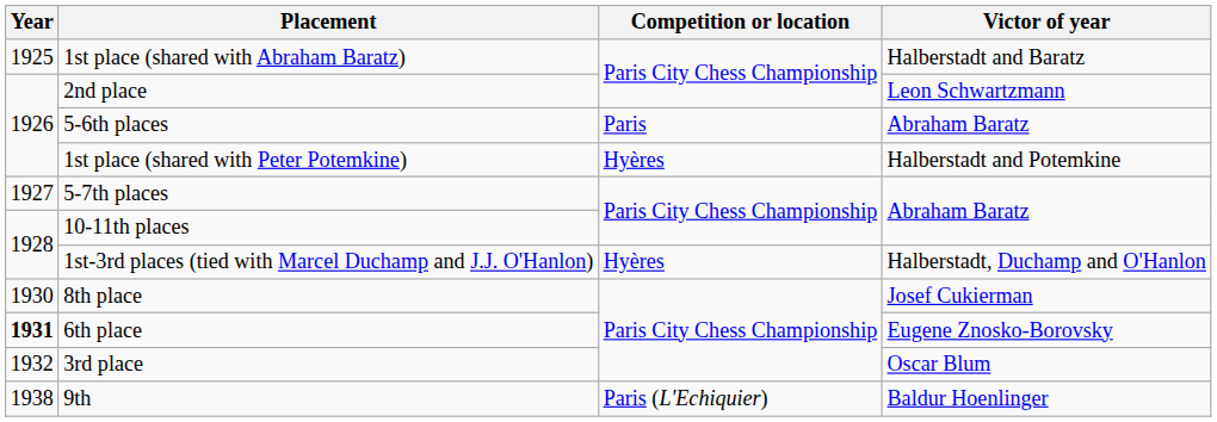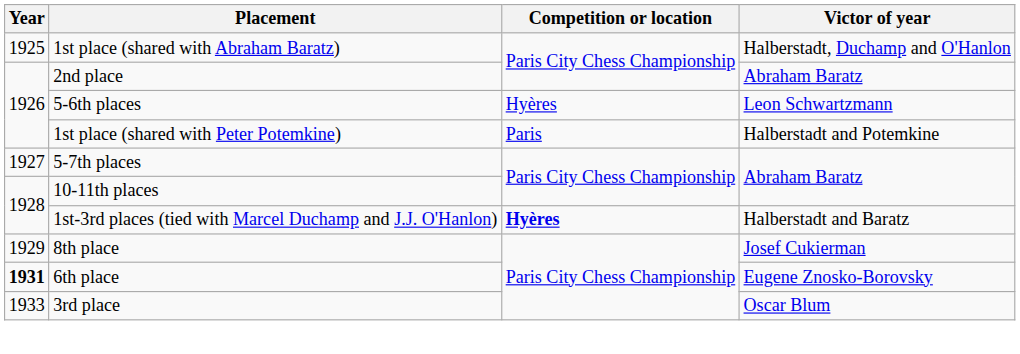 <table class="wikitable">
 <tr>
 <th>Year</th>
 <th>Placement</th>
 <th>Competition or location</th>
 <th>Victor of year</th>
 </tr>
 <tr>
 <td>1925</td>
 <td>1st place (shared with <a href='#'>Abraham Baratz</a>)</td>
 <td rowspan="2"><a href='#'>Paris City Chess Championship</a></td>
-<td>Halberstadt and Baratz</td>
+<td>Halberstadt, <a href='#'>Duchamp</a> and <a href='#'>O'Hanlon</a></td>
 </tr>
 <tr>
 <td rowspan="3">1926</td>
 <td>2nd place</td>
+<td><a href='#'>Abraham Baratz</a></td>
+</tr>
+<tr>
+<td>5-6th places</td>
+<td><a href='#'>Hyères</a></td>
 <td><a href='#'>Leon Schwartzmann</a></td>
 </tr>
 <tr>
-<td>5-6th places</td>
+<td>1st place (shared with <a href='#'>Peter Potemkine</a>)</td>
 <td><a href='#'>Paris</a></td>
-<td><a href='#'>Abraham Baratz</a></td>
-</tr>
-<tr>
-<td>1st place (shared with <a href='#'>Peter Potemkine</a>)</td>
-<td><a href='#'>Hyères</a></td>
 <td>Halberstadt and Potemkine</td>
 </tr>
 <tr>
 <td>1927</td>
 <td>5-7th places</td>
 <td rowspan="2"><a href='#'>Paris City Chess Championship</a></td>
 <td rowspan="2"><a href='#'>Abraham Baratz</a></td>
 </tr>
 <tr>
 <td rowspan="2">1928</td>
 <td>10-11th places</td>
 </tr>
 <tr>
 <td>1st-3rd places (tied with <a href='#'>Marcel Duchamp</a> and <a href='#'>J.J. O'Hanlon</a>)</td>
-<td><a href='#'>Hyères</a></td>
-<td>Halberstadt, <a href='#'>Duchamp</a> and <a href='#'>O'Hanlon</a></td>
+<td><strong><a href='#'>Hyères</a></strong></td>
+<td>Halberstadt and Baratz</td>
 </tr>
 <tr>
-<td>1930</td>
+<td>1929</td>
 <td>8th place</td>
 <td rowspan="3"><a href='#'>Paris City Chess Championship</a></td>
 <td><a href='#'>Josef Cukierman</a></td>
 </tr>
 <tr>
 <td><strong>1931</strong></td>
 <td>6th place</td>
 <td><a href='#'>Eugene Znosko-Borovsky</a></td>
 </tr>
 <tr>
-<td>1932</td>
+<td>1933</td>
 <td>3rd place</td>
 <td><a href='#'>Oscar Blum</a></td>
 </tr>
-<tr>
-<td>1938</td>
-<td>9th</td>
-<td><a href='#'>Paris</a> (<em>L'Echiquier</em>)</td>
-<td><a href='#'>Baldur Hoenlinger</a></td>
-</tr>
 </table>
